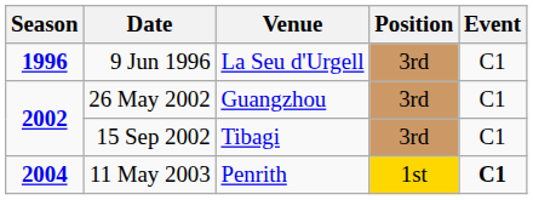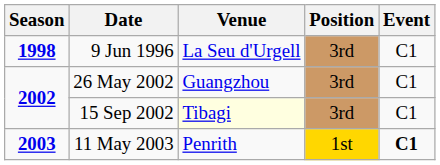 <table class="wikitable" style="text-align:center; font-size:95%;">
 <tr>
 <th>Season</th>
 <th>Date</th>
 <th>Venue</th>
 <th>Position</th>
 <th>Event</th>
 </tr>
 <tr>
-<td><strong><a href='#'>1996</a></strong></td>
+<td><strong><a href='#'>1998</a></strong></td>
 <td align=right>9 Jun 1996</td>
 <td align=left><a href='#'>La Seu d'Urgell</a></td>
 <td bgcolor=cc9966>3rd</td>
 <td>C1</td>
 </tr>
 <tr>
 <td rowspan=2><strong><a href='#'>2002</a></strong></td>
 <td align=right>26 May 2002</td>
 <td align=left><a href='#'>Guangzhou</a></td>
 <td bgcolor=cc9966>3rd</td>
 <td>C1</td>
 </tr>
 <tr>
 <td align=right>15 Sep 2002</td>
-<td align=left><a href='#'>Tibagi</a></td>
+<td align=left style="background: lightyellow;"><a href='#'>Tibagi</a></td>
 <td bgcolor=cc9966>3rd</td>
 <td>C1</td>
 </tr>
 <tr>
-<td><strong><a href='#'>2004</a></strong></td>
+<td><strong><a href='#'>2003</a></strong></td>
 <td align=right>11 May 2003</td>
 <td align=left><a href='#'>Penrith</a></td>
 <td bgcolor=gold>1st</td>
 <td><strong>C1</strong></td>
 </tr>
 </table>
